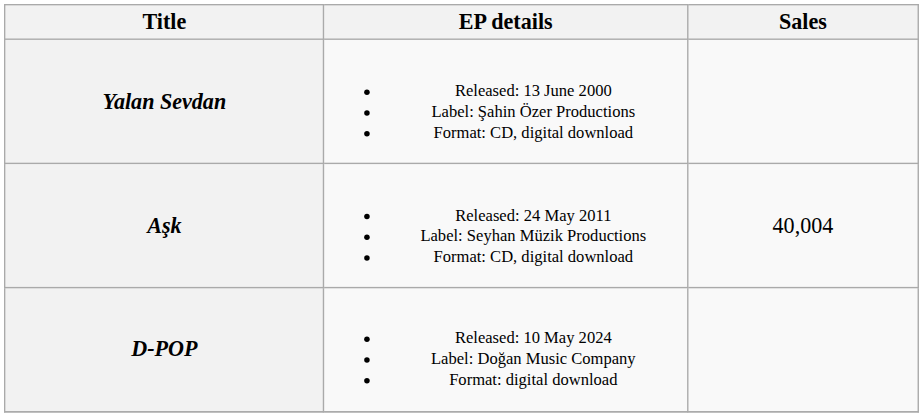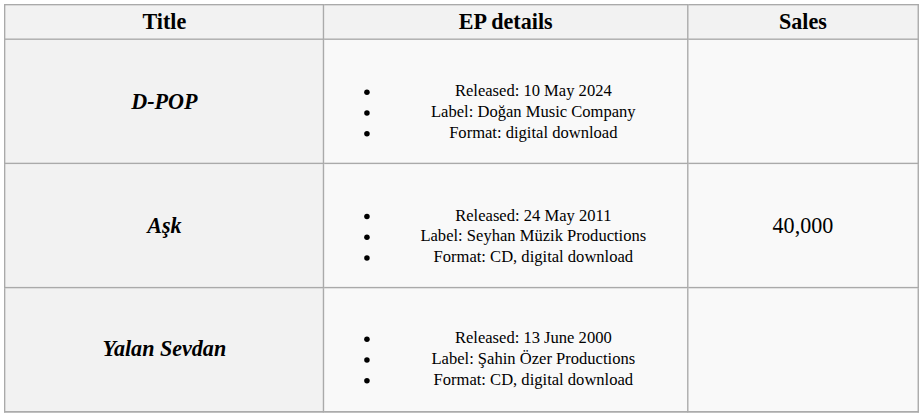 <table class="wikitable plainrowheaders" style="text-align:center;" border="1">
 <tr>
 <th scope="col" style="width:14em;">Title</th>
 <th scope="col" style="width:16em;">EP details</th>
 <th scope="col" style="width:10em;">Sales</th>
 </tr>
 <tr>
+<th scope="row"><em>D-POP</em></th>
+<td style="font-size:12px;"><br><ul><li>Released: 10 May 2024</li><li>Label: Doğan Music Company</li><li>Format: digital download</li></ul></td>
+<td></td>
+</tr>
+<tr>
+<th scope="row"><em>Aşk</em> </th>
+<td style="font-size:12px;"><br><ul><li>Released: 24 May 2011</li><li>Label: Seyhan Müzik Productions</li><li>Format: CD, digital download</li></ul></td>
+<td>40,000</td>
+</tr>
+<tr>
 <th scope="row"><em>Yalan Sevdan</em> </th>
 <td style="font-size:12px;"><br><ul><li>Released: 13 June 2000</li><li>Label: Şahin Özer Productions</li><li>Format: CD, digital download</li></ul></td>
 <td></td>
 </tr>
 <tr>
-<th scope="row"><em>Aşk</em> </th>
-<td style="font-size:12px;"><br><ul><li>Released: 24 May 2011</li><li>Label: Seyhan Müzik Productions</li><li>Format: CD, digital download</li></ul></td>
-<td>40,004</td>
-</tr>
-<tr>
-<th scope="row"><em>D-POP</em></th>
-<td style="font-size:12px;"><br><ul><li>Released: 10 May 2024</li><li>Label: Doğan Music Company</li><li>Format: digital download</li></ul></td>
-<td></td>
-</tr>
-<tr>
 </tr>
 </table>
